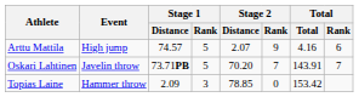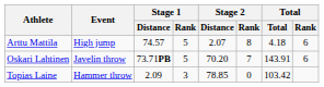 <table class="wikitable" style="font-size:90%">
 <tr>
 <th rowspan=2>Athlete</th>
 <th rowspan=2>Event</th>
 <th colspan=2>Stage 1</th>
 <th colspan=2>Stage 2</th>
 <th colspan=2>Total</th>
 </tr>
 <tr style="font-size:95%">
 <th>Distance</th>
 <th>Rank</th>
 <th>Distance</th>
 <th>Rank</th>
 <th>Total</th>
 <th>Rank</th>
 </tr>
 <tr align=center>
 <td align=left><a href='#'>Arttu Mattila</a></td>
 <td align=left><a href='#'>High jump</a></td>
 <td>74.57</td>
 <td>5</td>
 <td>2.07</td>
-<td>9</td>
-<td>4.16</td>
+<td>8</td>
+<td>4.18</td>
 <td>6</td>
 </tr>
 <tr align=center>
 <td align=left><a href='#'>Oskari Lahtinen</a></td>
 <td align=left><a href='#'>Javelin throw</a></td>
 <td>73.71<strong>PB</strong></td>
 <td>5</td>
 <td>70.20</td>
 <td>7</td>
 <td>143.91</td>
-<td>7</td>
+<td>6</td>
 </tr>
 <tr align=center>
 <td align=left><a href='#'>Topias Laine</a></td>
 <td align=left><a href='#'>Hammer throw</a></td>
 <td>2.09</td>
 <td>3</td>
 <td>78.85</td>
 <td>0</td>
-<td>153.42</td>
+<td>103.42</td>
 <td></td>
 </tr>
 </table>
